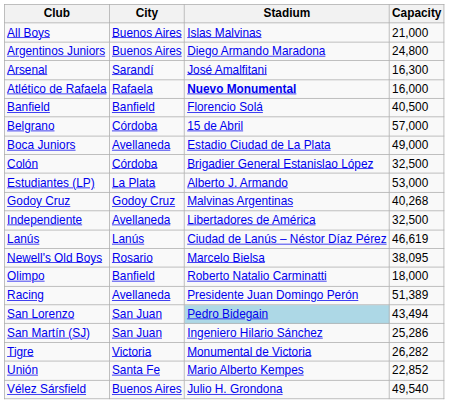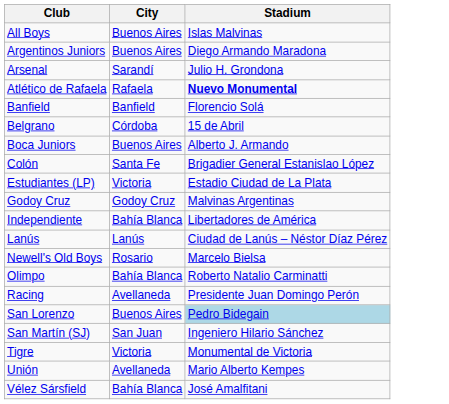 <table class="wikitable sortable">
 <tr>
 <th>Club</th>
 <th>City</th>
 <th>Stadium</th>
-<th>Capacity</th>
 </tr>
 <tr>
 <td><a href='#'>All Boys</a></td>
 <td><a href='#'>Buenos Aires</a></td>
 <td><a href='#'>Islas Malvinas</a></td>
-<td>21,000</td>
 </tr>
 <tr>
 <td><a href='#'>Argentinos Juniors</a></td>
 <td><a href='#'>Buenos Aires</a></td>
 <td><a href='#'>Diego Armando Maradona</a></td>
-<td>24,800</td>
 </tr>
 <tr>
 <td><a href='#'>Arsenal</a></td>
 <td><a href='#'>Sarandí</a></td>
-<td><a href='#'>José Amalfitani</a></td>
-<td>16,300</td>
+<td><a href='#'>Julio H. Grondona</a></td>
 </tr>
 <tr>
 <td><a href='#'>Atlético de Rafaela</a></td>
 <td><a href='#'>Rafaela</a></td>
 <td><strong><a href='#'>Nuevo Monumental</a></strong></td>
-<td>16,000</td>
 </tr>
 <tr>
 <td><a href='#'>Banfield</a></td>
 <td><a href='#'>Banfield</a></td>
 <td><a href='#'>Florencio Solá</a></td>
-<td>40,500</td>
 </tr>
 <tr>
 <td><a href='#'>Belgrano</a></td>
 <td><a href='#'>Córdoba</a></td>
 <td><a href='#'>15 de Abril</a></td>
-<td>57,000</td>
 </tr>
 <tr>
 <td><a href='#'>Boca Juniors</a></td>
-<td><a href='#'>Avellaneda</a></td>
-<td><a href='#'>Estadio Ciudad de La Plata</a></td>
-<td>49,000</td>
+<td><a href='#'>Buenos Aires</a></td>
+<td><a href='#'>Alberto J. Armando</a></td>
 </tr>
 <tr>
 <td><a href='#'>Colón</a></td>
-<td><a href='#'>Córdoba</a></td>
+<td><a href='#'>Santa Fe</a></td>
 <td><a href='#'>Brigadier General Estanislao López</a></td>
-<td>32,500</td>
 </tr>
 <tr>
 <td><a href='#'>Estudiantes (LP)</a></td>
-<td><a href='#'>La Plata</a></td>
-<td><a href='#'>Alberto J. Armando</a></td>
-<td>53,000</td>
+<td><a href='#'>Victoria</a></td>
+<td><a href='#'>Estadio Ciudad de La Plata</a></td>
 </tr>
 <tr>
 <td><a href='#'>Godoy Cruz</a></td>
 <td><a href='#'>Godoy Cruz</a></td>
 <td><a href='#'>Malvinas Argentinas</a></td>
-<td>40,268</td>
 </tr>
 <tr>
 <td><a href='#'>Independiente</a></td>
-<td><a href='#'>Avellaneda</a></td>
+<td><a href='#'>Bahía Blanca</a></td>
 <td><a href='#'>Libertadores de América</a></td>
-<td>32,500</td>
 </tr>
 <tr>
 <td><a href='#'>Lanús</a></td>
 <td><a href='#'>Lanús</a></td>
 <td><a href='#'>Ciudad de Lanús – Néstor Díaz Pérez</a></td>
-<td>46,619</td>
 </tr>
 <tr>
 <td><a href='#'>Newell's Old Boys</a></td>
 <td><a href='#'>Rosario</a></td>
 <td><a href='#'>Marcelo Bielsa</a></td>
-<td>38,095</td>
 </tr>
 <tr>
 <td><a href='#'>Olimpo</a></td>
-<td><a href='#'>Banfield</a></td>
+<td><a href='#'>Bahía Blanca</a></td>
 <td><a href='#'>Roberto Natalio Carminatti</a></td>
-<td>18,000</td>
 </tr>
 <tr>
 <td><a href='#'>Racing</a></td>
 <td><a href='#'>Avellaneda</a></td>
 <td><a href='#'>Presidente Juan Domingo Perón</a></td>
-<td>51,389</td>
 </tr>
 <tr>
 <td><a href='#'>San Lorenzo</a></td>
-<td><a href='#'>San Juan</a></td>
+<td><a href='#'>Buenos Aires</a></td>
 <td style="background: lightblue;"><a href='#'>Pedro Bidegain</a></td>
-<td>43,494</td>
 </tr>
 <tr>
 <td><a href='#'>San Martín (SJ)</a></td>
 <td><a href='#'>San Juan</a></td>
 <td><a href='#'>Ingeniero Hilario Sánchez</a></td>
-<td>25,286</td>
 </tr>
 <tr>
 <td><a href='#'>Tigre</a></td>
 <td><a href='#'>Victoria</a></td>
 <td><a href='#'>Monumental de Victoria</a></td>
-<td>26,282</td>
 </tr>
 <tr>
 <td><a href='#'>Unión</a></td>
-<td><a href='#'>Santa Fe</a></td>
+<td><a href='#'>Avellaneda</a></td>
 <td><a href='#'>Mario Alberto Kempes</a></td>
-<td>22,852</td>
 </tr>
 <tr>
 <td><a href='#'>Vélez Sársfield</a></td>
-<td><a href='#'>Buenos Aires</a></td>
-<td><a href='#'>Julio H. Grondona</a></td>
-<td>49,540</td>
+<td><a href='#'>Bahía Blanca</a></td>
+<td><a href='#'>José Amalfitani</a></td>
 </tr>
 </table>
